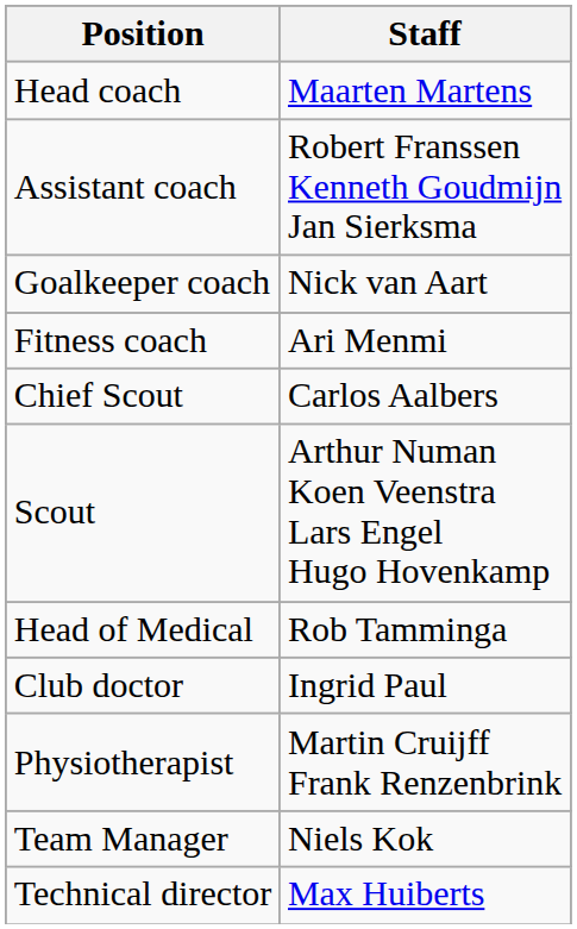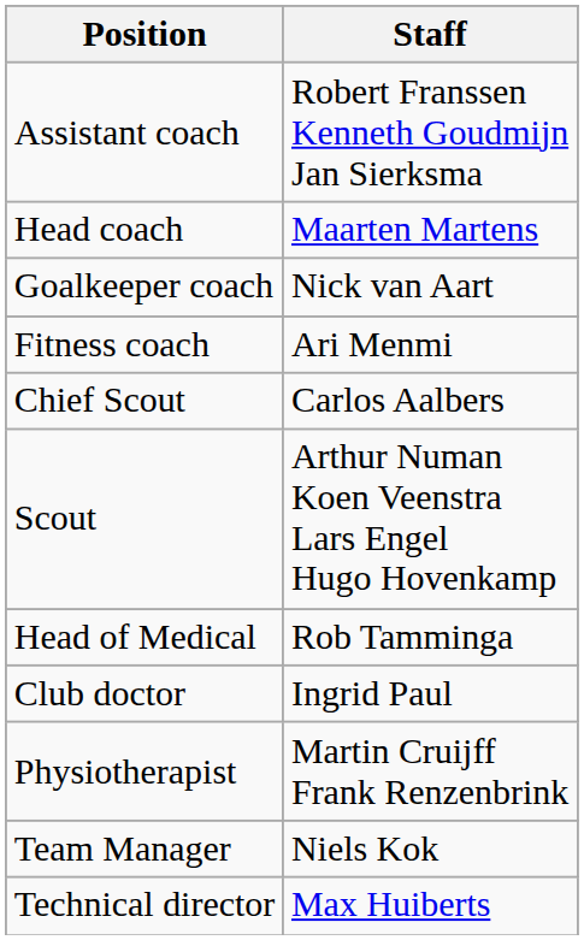 <table class="wikitable">
 <tr>
 <th>Position</th>
 <th>Staff</th>
 </tr>
 <tr>
+<td>Assistant coach</td>
+<td> Robert Franssen <br>  <a href='#'>Kenneth Goudmijn</a> <br>   Jan Sierksma</td>
+</tr>
+<tr>
 <td>Head coach</td>
 <td> <a href='#'>Maarten Martens</a></td>
-</tr>
-<tr>
-<td>Assistant coach</td>
-<td> Robert Franssen <br>  <a href='#'>Kenneth Goudmijn</a> <br>   Jan Sierksma</td>
 </tr>
 <tr>
 <td>Goalkeeper coach</td>
 <td> Nick van Aart</td>
 </tr>
 <tr>
 <td>Fitness coach</td>
 <td> Ari Menmi</td>
 </tr>
 <tr>
 <td>Chief Scout</td>
 <td> Carlos Aalbers</td>
 </tr>
 <tr>
 <td>Scout</td>
 <td> Arthur Numan <br>  Koen Veenstra <br>  Lars Engel <br>  Hugo Hovenkamp</td>
 </tr>
 <tr>
 <td>Head of Medical</td>
 <td> Rob Tamminga</td>
 </tr>
 <tr>
 <td>Club doctor</td>
 <td> Ingrid Paul</td>
 </tr>
 <tr>
 <td>Physiotherapist</td>
 <td> Martin Cruijff <br>  Frank Renzenbrink</td>
 </tr>
 <tr>
 <td>Team Manager</td>
 <td> Niels Kok</td>
 </tr>
 <tr>
 <td>Technical director</td>
 <td> <a href='#'>Max Huiberts</a></td>
 </tr>
 </table>
